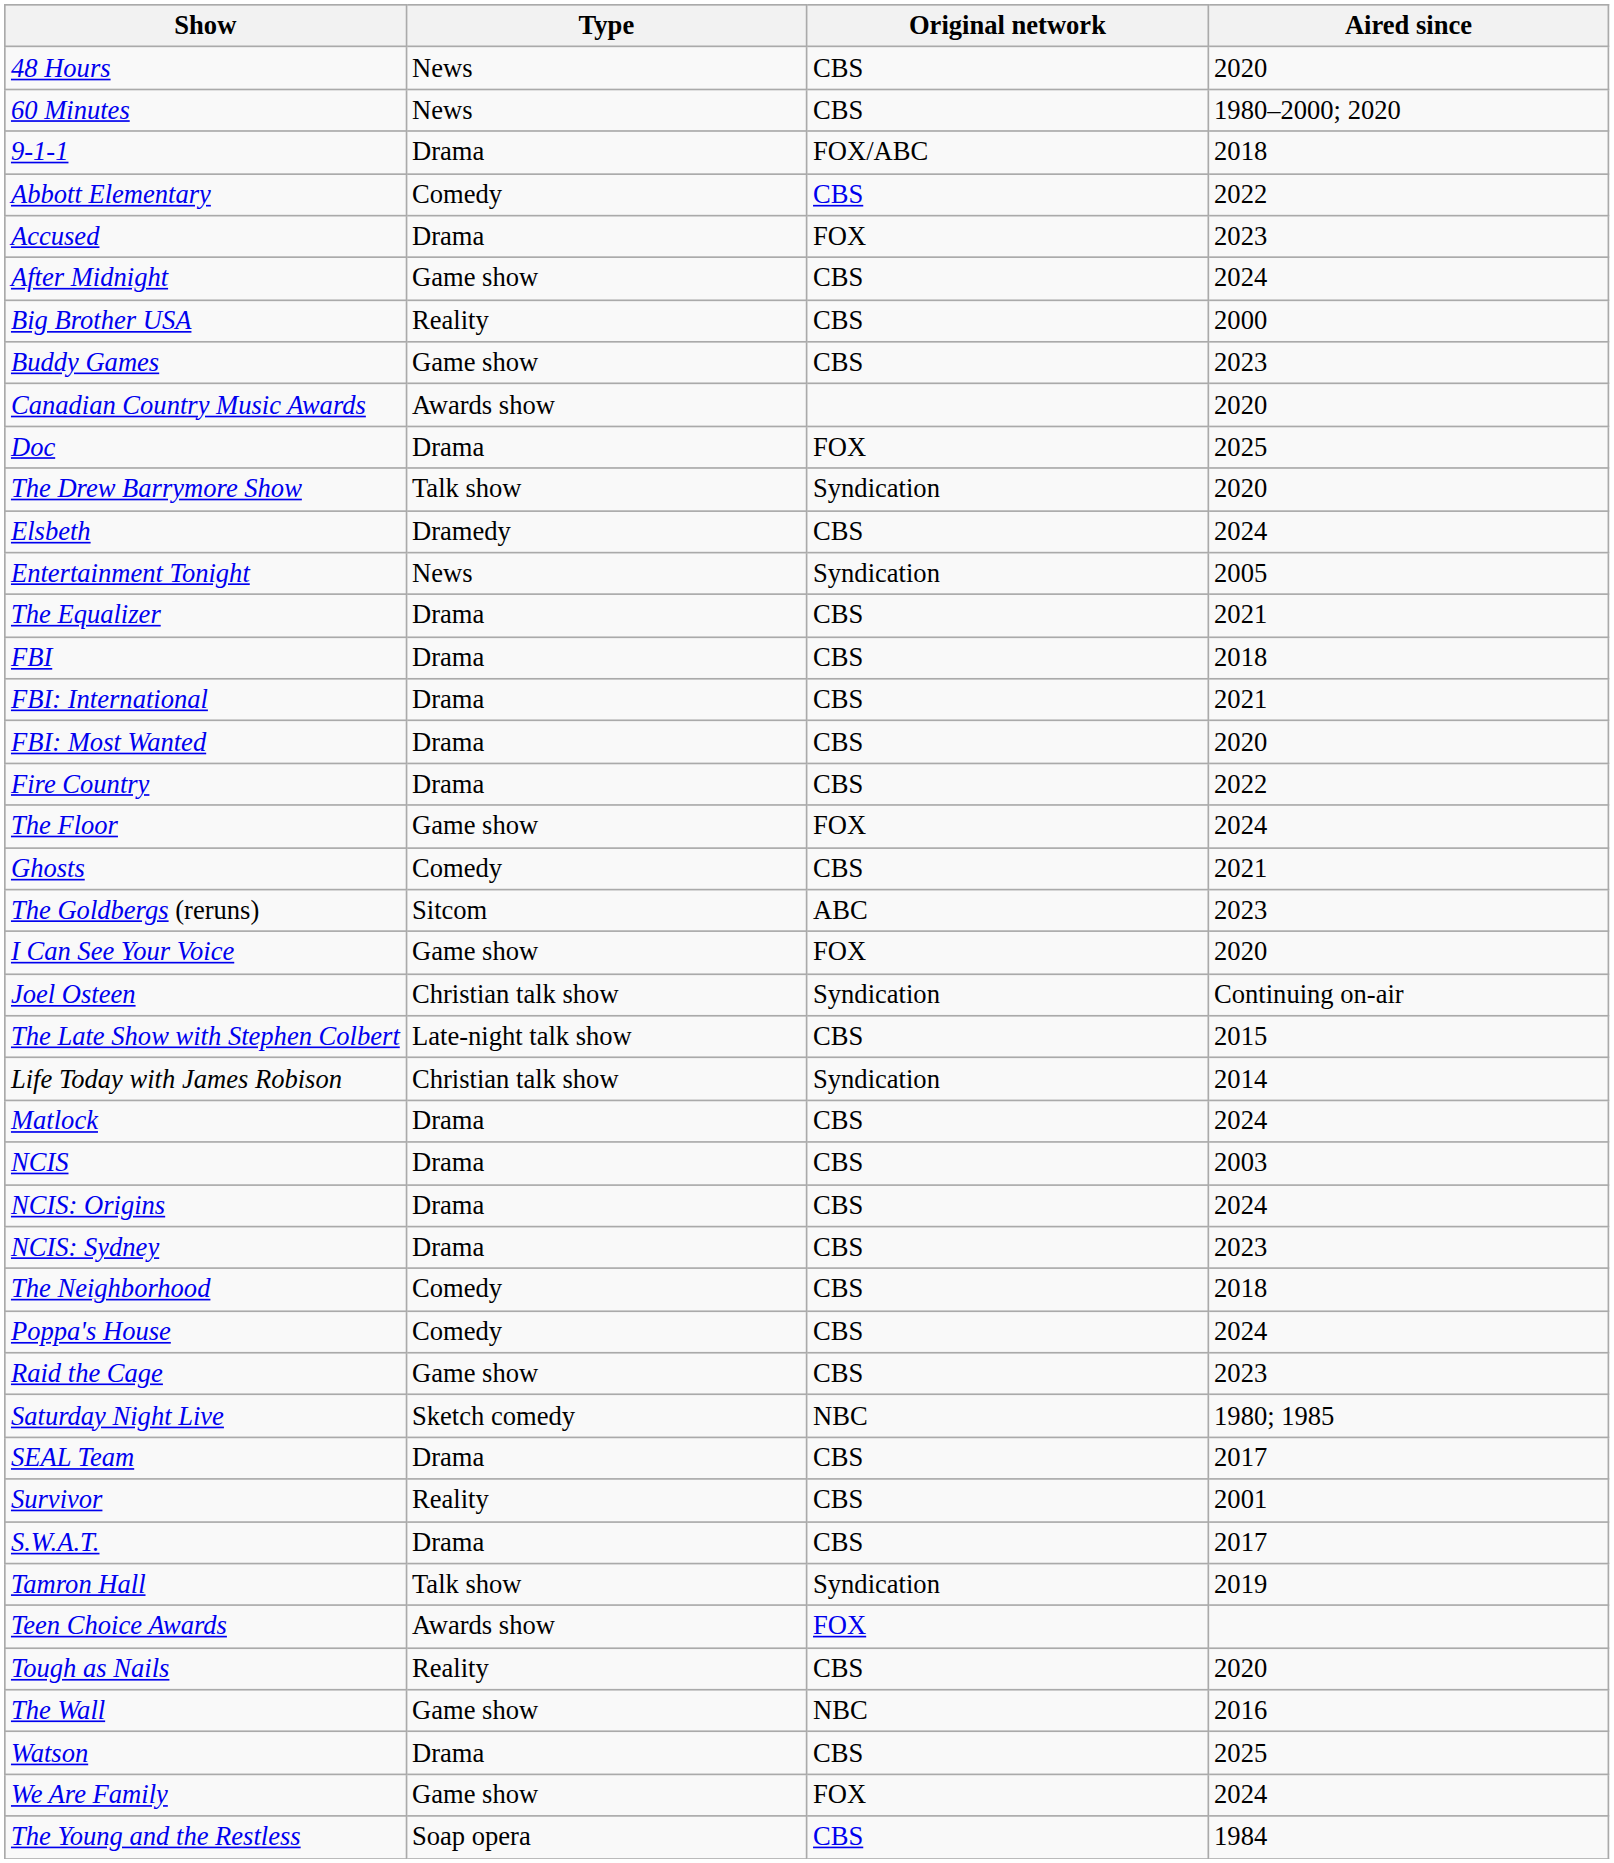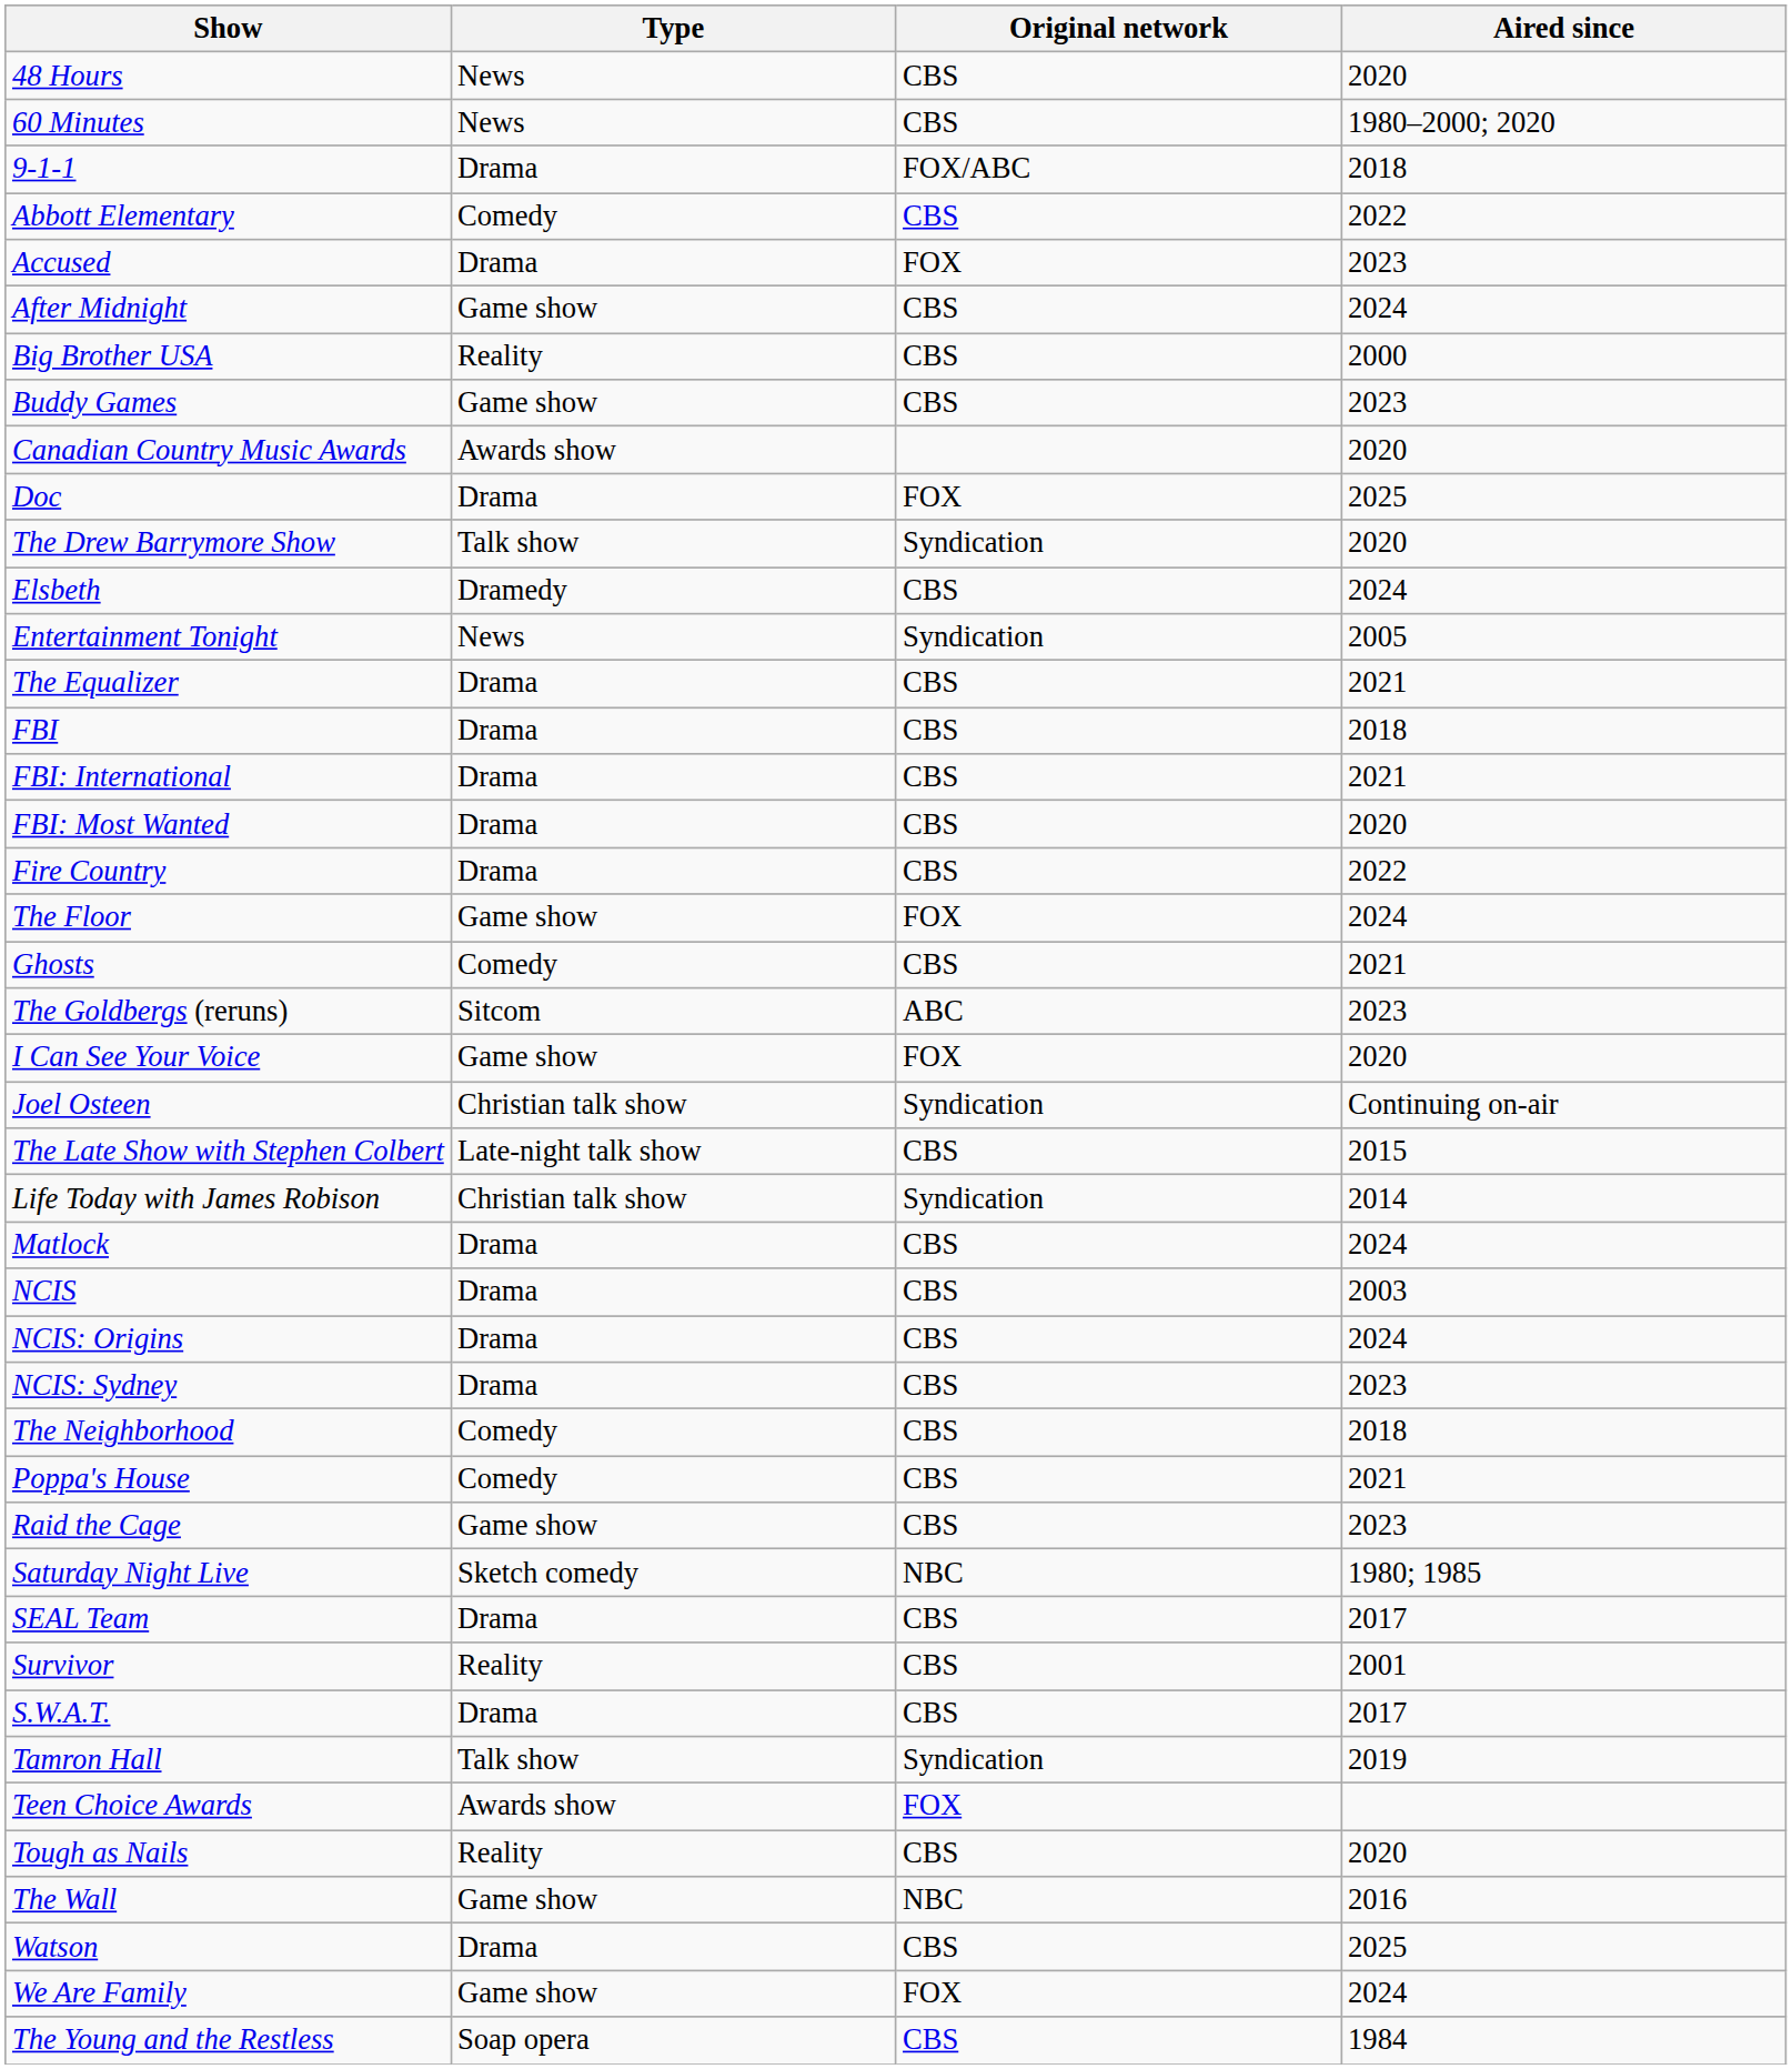 <table class="wikitable sortable">
 <tr>
 <th style="width:25%;">Show</th>
 <th style="width:25%;">Type</th>
 <th style="width:25%;">Original network</th>
 <th style="width:25%;">Aired since</th>
 </tr>
 <tr>
 <td><em><a href='#'>48 Hours</a></em></td>
 <td>News</td>
 <td>CBS</td>
 <td>2020</td>
 </tr>
 <tr>
 <td><em><a href='#'>60 Minutes</a></em></td>
 <td>News</td>
 <td>CBS</td>
 <td>1980–2000; 2020</td>
 </tr>
 <tr>
 <td><em><a href='#'>9-1-1</a></em></td>
 <td>Drama</td>
 <td>FOX/ABC</td>
 <td>2018</td>
 </tr>
 <tr>
 <td><em><a href='#'>Abbott Elementary</a></em></td>
 <td>Comedy</td>
 <td><a href='#'>CBS</a></td>
 <td>2022</td>
 </tr>
 <tr>
 <td><em><a href='#'>Accused</a></em></td>
 <td>Drama</td>
 <td>FOX</td>
 <td>2023</td>
 </tr>
 <tr>
 <td><em><a href='#'>After Midnight</a></em></td>
 <td>Game show</td>
 <td>CBS</td>
 <td>2024</td>
 </tr>
 <tr>
 <td><em><a href='#'>Big Brother USA</a></em></td>
 <td>Reality</td>
 <td>CBS</td>
 <td>2000</td>
 </tr>
 <tr>
 <td><em><a href='#'>Buddy Games</a></em></td>
 <td>Game show</td>
 <td>CBS</td>
 <td>2023</td>
 </tr>
 <tr>
 <td><em><a href='#'>Canadian Country Music Awards</a></em></td>
 <td>Awards show</td>
 <td></td>
 <td>2020</td>
 </tr>
 <tr>
 <td><em><a href='#'>Doc</a></em></td>
 <td>Drama</td>
 <td>FOX</td>
 <td>2025</td>
 </tr>
 <tr>
 <td><em><a href='#'>The Drew Barrymore Show</a></em></td>
 <td>Talk show</td>
 <td>Syndication</td>
 <td>2020</td>
 </tr>
 <tr>
 <td><em><a href='#'>Elsbeth</a></em></td>
 <td>Dramedy</td>
 <td>CBS</td>
 <td>2024</td>
 </tr>
 <tr>
 <td><em><a href='#'>Entertainment Tonight</a></em></td>
 <td>News</td>
 <td>Syndication</td>
 <td>2005</td>
 </tr>
 <tr>
 <td><em><a href='#'>The Equalizer</a></em></td>
 <td>Drama</td>
 <td>CBS</td>
 <td>2021</td>
 </tr>
 <tr>
 <td><em><a href='#'>FBI</a></em></td>
 <td>Drama</td>
 <td>CBS</td>
 <td>2018</td>
 </tr>
 <tr>
 <td><em><a href='#'>FBI: International</a></em></td>
 <td>Drama</td>
 <td>CBS</td>
 <td>2021</td>
 </tr>
 <tr>
 <td><em><a href='#'>FBI: Most Wanted</a></em></td>
 <td>Drama</td>
 <td>CBS</td>
 <td>2020</td>
 </tr>
 <tr>
 <td><em><a href='#'>Fire Country</a></em></td>
 <td>Drama</td>
 <td>CBS</td>
 <td>2022</td>
 </tr>
 <tr>
 <td><em><a href='#'>The Floor</a></em></td>
 <td>Game show</td>
 <td>FOX</td>
 <td>2024</td>
 </tr>
 <tr>
 <td><em><a href='#'>Ghosts</a></em></td>
 <td>Comedy</td>
 <td>CBS</td>
 <td>2021</td>
 </tr>
 <tr>
 <td><em><a href='#'>The Goldbergs</a></em> (reruns)</td>
 <td>Sitcom</td>
 <td>ABC</td>
 <td>2023</td>
 </tr>
 <tr>
 <td><em><a href='#'>I Can See Your Voice</a></em></td>
 <td>Game show</td>
 <td>FOX</td>
 <td>2020</td>
 </tr>
 <tr>
 <td><em><a href='#'>Joel Osteen</a></em></td>
 <td>Christian talk show</td>
 <td>Syndication</td>
 <td>Continuing on-air</td>
 </tr>
 <tr>
 <td><em><a href='#'>The Late Show with Stephen Colbert</a></em></td>
 <td>Late-night talk show</td>
 <td>CBS</td>
 <td>2015</td>
 </tr>
 <tr>
 <td><em>Life Today with James Robison</em></td>
 <td>Christian talk show</td>
 <td>Syndication</td>
 <td>2014</td>
 </tr>
 <tr>
 <td><em><a href='#'>Matlock</a></em></td>
 <td>Drama</td>
 <td>CBS</td>
 <td>2024</td>
 </tr>
 <tr>
 <td><em><a href='#'>NCIS</a></em></td>
 <td>Drama</td>
 <td>CBS</td>
 <td>2003</td>
 </tr>
 <tr>
 <td><em><a href='#'>NCIS: Origins</a></em></td>
 <td>Drama</td>
 <td>CBS</td>
 <td>2024</td>
 </tr>
 <tr>
 <td><em><a href='#'>NCIS: Sydney</a></em></td>
 <td>Drama</td>
 <td>CBS</td>
 <td>2023</td>
 </tr>
 <tr>
 <td><em><a href='#'>The Neighborhood</a></em></td>
 <td>Comedy</td>
 <td>CBS</td>
 <td>2018</td>
 </tr>
 <tr>
 <td><em><a href='#'>Poppa's House</a></em></td>
 <td>Comedy</td>
 <td>CBS</td>
-<td>2024</td>
+<td>2021</td>
 </tr>
 <tr>
 <td><em><a href='#'>Raid the Cage</a></em></td>
 <td>Game show</td>
 <td>CBS</td>
 <td>2023</td>
 </tr>
 <tr>
 <td><em><a href='#'>Saturday Night Live</a></em></td>
 <td>Sketch comedy</td>
 <td>NBC</td>
 <td>1980; 1985</td>
 </tr>
 <tr>
 <td><em><a href='#'>SEAL Team</a></em></td>
 <td>Drama</td>
 <td>CBS</td>
 <td>2017</td>
 </tr>
 <tr>
 <td><em><a href='#'>Survivor</a></em></td>
 <td>Reality</td>
 <td>CBS</td>
 <td>2001</td>
 </tr>
 <tr>
 <td><em><a href='#'>S.W.A.T.</a></em></td>
 <td>Drama</td>
 <td>CBS</td>
 <td>2017</td>
 </tr>
 <tr>
 <td><em><a href='#'>Tamron Hall</a></em></td>
 <td>Talk show</td>
 <td>Syndication</td>
 <td>2019</td>
 </tr>
 <tr>
 <td><em><a href='#'>Teen Choice Awards</a></em></td>
 <td>Awards show</td>
 <td><a href='#'>FOX</a></td>
 <td></td>
 </tr>
 <tr>
 <td><em><a href='#'>Tough as Nails</a></em></td>
 <td>Reality</td>
 <td>CBS</td>
 <td>2020</td>
 </tr>
 <tr>
 <td><em><a href='#'>The Wall</a></em></td>
 <td>Game show</td>
 <td>NBC</td>
 <td>2016</td>
 </tr>
 <tr>
 <td><em><a href='#'>Watson</a></em></td>
 <td>Drama</td>
 <td>CBS</td>
 <td>2025</td>
 </tr>
 <tr>
 <td><em><a href='#'>We Are Family</a></em></td>
 <td>Game show</td>
 <td>FOX</td>
 <td>2024</td>
 </tr>
 <tr>
 <td><em><a href='#'>The Young and the Restless</a></em></td>
 <td>Soap opera</td>
 <td><a href='#'>CBS</a></td>
 <td>1984</td>
 </tr>
 </table>
